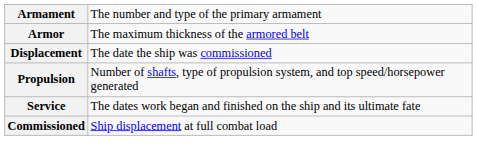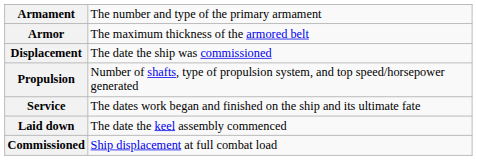 <table class="wikitable plainrowheaders" style="float: right; margin: 0 0 0 1em;">
 <tr>
 <th scope="row">Armament</th>
 <td>The number and type of the primary armament</td>
 </tr>
 <tr>
 <th scope="row">Armor</th>
 <td>The maximum thickness of the <a href='#'>armored belt</a></td>
 </tr>
 <tr>
 <th scope="row">Displacement</th>
 <td>The date the ship was <a href='#'>commissioned</a></td>
 </tr>
 <tr>
 <th scope="row">Propulsion</th>
 <td>Number of <a href='#'>shafts</a>, type of propulsion system, and top speed/horsepower generated</td>
 </tr>
 <tr>
 <th scope="row">Service</th>
 <td>The dates work began and finished on the ship and its ultimate fate</td>
 </tr>
 <tr>
+<th scope="row">Laid down</th>
+<td>The date the <a href='#'>keel</a> assembly commenced</td>
+</tr>
+<tr>
 <th scope="row">Commissioned</th>
 <td><a href='#'>Ship displacement</a> at full combat load</td>
 </tr>
 </table>
